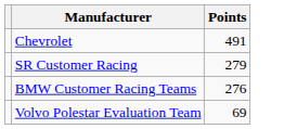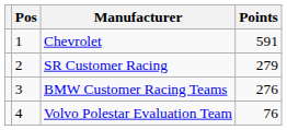 <table class="wikitable" style="font-size: 95%;">
 <tr>
 <th></th>
+<th>Pos</th>
 <th>Manufacturer</th>
 <th>Points</th>
 </tr>
 <tr>
 <td align="left"></td>
+<td>1</td>
 <td> <a href='#'>Chevrolet</a></td>
-<td align="right">491</td>
+<td align="right">591</td>
 </tr>
 <tr>
 <td align="left"></td>
+<td>2</td>
 <td> <a href='#'>SR Customer Racing</a></td>
 <td align="right">279</td>
 </tr>
 <tr>
 <td align="left"></td>
+<td>3</td>
 <td> <a href='#'>BMW Customer Racing Teams</a></td>
 <td align="right">276</td>
 </tr>
 <tr>
 <td align="left"></td>
+<td>4</td>
 <td> <a href='#'>Volvo Polestar Evaluation Team</a></td>
-<td align="right">69</td>
+<td align="right">76</td>
 </tr>
 </table>
